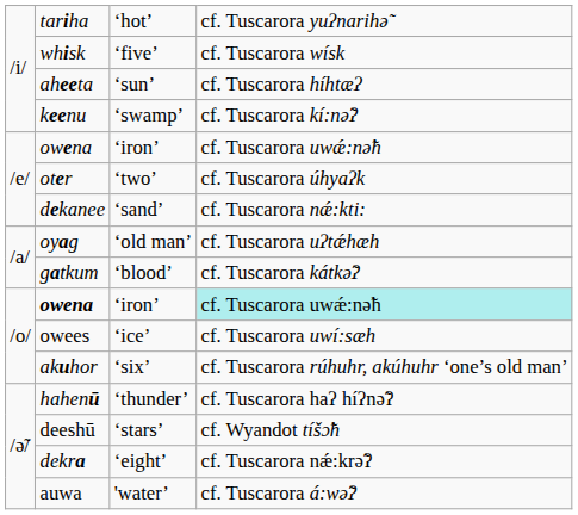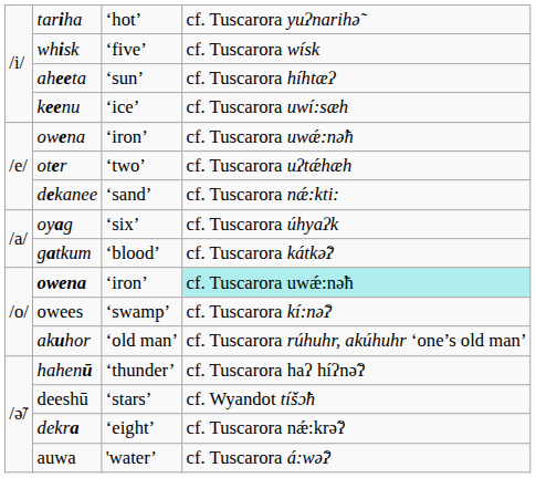 <table class="wikitable">
 <tr>
 <td rowspan="4">/i/</td>
 <td><em>tar<strong>i</strong>ha</em></td>
 <td>‘hot’</td>
 <td>cf. Tuscarora <em>yuʔnarihə̃</em></td>
 </tr>
 <tr>
 <td><em>wh<strong>i</strong>sk</em></td>
 <td>‘five’</td>
 <td>cf. Tuscarora <em>wísk</em></td>
 </tr>
 <tr>
 <td><em>ah<strong>ee</strong>ta</em></td>
 <td>‘sun’</td>
 <td>cf. Tuscarora <em>híhtæʔ</em></td>
 </tr>
 <tr>
 <td><em>k<strong>ee</strong>nu</em></td>
-<td>‘swamp’</td>
-<td>cf. Tuscarora <em>kí:nə̃ʔ</em></td>
+<td>‘ice’</td>
+<td>cf. Tuscarora <em>uwí:sæh</em></td>
 </tr>
 <tr>
 <td rowspan="3">/e/</td>
 <td><em>ow<strong>e</strong>na</em></td>
 <td>‘iron’</td>
 <td>cf. Tuscarora <em>uwǽ:nə̃h</em></td>
 </tr>
 <tr>
 <td><em>ot<strong>e</strong>r</em></td>
 <td>‘two’</td>
-<td>cf. Tuscarora <em>úhyaʔk</em></td>
+<td>cf. Tuscarora <em>uʔtǽhæh</em></td>
 </tr>
 <tr>
 <td><em>d<strong>e</strong>kanee</em></td>
 <td>‘sand’</td>
 <td>cf. Tuscarora <em>nǽ:kti:</em></td>
 </tr>
 <tr>
 <td rowspan="2">/a/</td>
 <td><em>oy<strong>a</strong>g</em></td>
-<td>‘old man’</td>
-<td>cf. Tuscarora <em>uʔtǽhæh</em></td>
+<td>‘six’</td>
+<td>cf. Tuscarora <em>úhyaʔk</em></td>
 </tr>
 <tr>
 <td><em>g<strong>a</strong>tkum</em></td>
 <td>‘blood’</td>
 <td>cf. Tuscarora <em>kátkə̃ʔ</em></td>
 </tr>
 <tr>
 <td rowspan="3">/o/</td>
 <td><strong><em>o<strong>wena<em></td>
 <td>‘iron’</td>
 <td style="background: paleturquoise;">cf. Tuscarora </em>uwǽ:nə̃h<em></td>
 </tr>
 <tr>
 <td></em></strong>o</strong>wees</em></td>
-<td>‘ice’</td>
-<td>cf. Tuscarora <em>uwí:sæh</em></td>
+<td>‘swamp’</td>
+<td>cf. Tuscarora <em>kí:nə̃ʔ</em></td>
 </tr>
 <tr>
 <td><em>ak<strong>u</strong>hor</em></td>
-<td>‘six’</td>
+<td>‘old man’</td>
 <td>cf. Tuscarora <em>rúhuhr, akúhuhr</em> ‘one’s old man’</td>
 </tr>
 <tr>
 <td rowspan="4">/ə̃/</td>
 <td><em>hahen<strong>ū<strong><em></td>
 <td>‘thunder’</td>
 <td>cf. Tuscarora </em>haʔ híʔnə̃ʔ<em></td>
 </tr>
 <tr>
 <td></em>deesh</strong>ū</em></strong></td>
 <td>‘stars’</td>
 <td>cf. Wyandot <em>tíšɔ̃h</em></td>
 </tr>
 <tr>
 <td><em>dekr<strong>a<strong><em></td>
 <td>‘eight’</td>
 <td>cf. Tuscarora </em>nǽ:krə̃ʔ<em></td>
 </tr>
 <tr>
 <td></em>auw</strong>a</em></strong></td>
 <td>'water’</td>
 <td>cf. Tuscarora <em>á:wə̃ʔ</em></td>
 </tr>
 </table>
